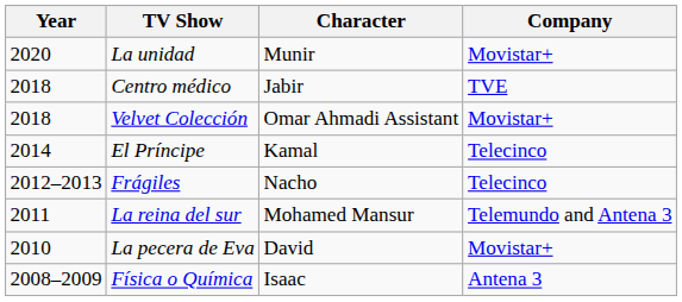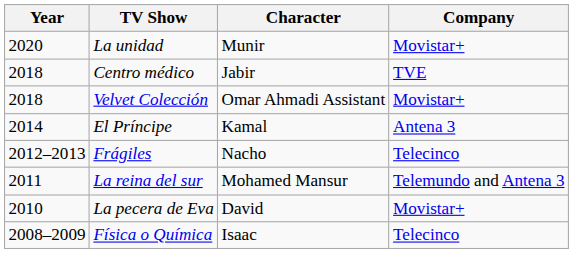 <table class="wikitable sortable">
 <tr>
 <th>Year</th>
 <th>TV Show</th>
 <th>Character</th>
 <th>Company</th>
 </tr>
 <tr>
 <td>2020</td>
 <td><em>La unidad</em></td>
 <td>Munir</td>
 <td><a href='#'>Movistar+</a></td>
 </tr>
 <tr>
 <td>2018</td>
 <td><em>Centro médico</em></td>
 <td>Jabir</td>
 <td><a href='#'>TVE</a></td>
 </tr>
 <tr>
 <td>2018</td>
 <td><em><a href='#'>Velvet Colección</a></em></td>
 <td>Omar Ahmadi Assistant</td>
 <td><a href='#'>Movistar+</a></td>
 </tr>
 <tr>
 <td>2014</td>
 <td><em>El Príncipe</em></td>
 <td>Kamal</td>
-<td><a href='#'>Telecinco</a></td>
+<td><a href='#'>Antena 3</a></td>
 </tr>
 <tr>
 <td>2012–2013</td>
 <td><em><a href='#'>Frágiles</a></em></td>
 <td>Nacho</td>
 <td><a href='#'>Telecinco</a></td>
 </tr>
 <tr>
 <td>2011</td>
 <td><em><a href='#'>La reina del sur</a></em></td>
 <td>Mohamed Mansur</td>
 <td><a href='#'>Telemundo</a> and <a href='#'>Antena 3</a></td>
 </tr>
 <tr>
 <td>2010</td>
 <td><em>La pecera de Eva</em></td>
 <td>David</td>
 <td><a href='#'>Movistar+</a></td>
 </tr>
 <tr>
 <td>2008–2009</td>
 <td><em><a href='#'>Física o Química</a></em></td>
 <td>Isaac</td>
-<td><a href='#'>Antena 3</a></td>
+<td><a href='#'>Telecinco</a></td>
 </tr>
 </table>
